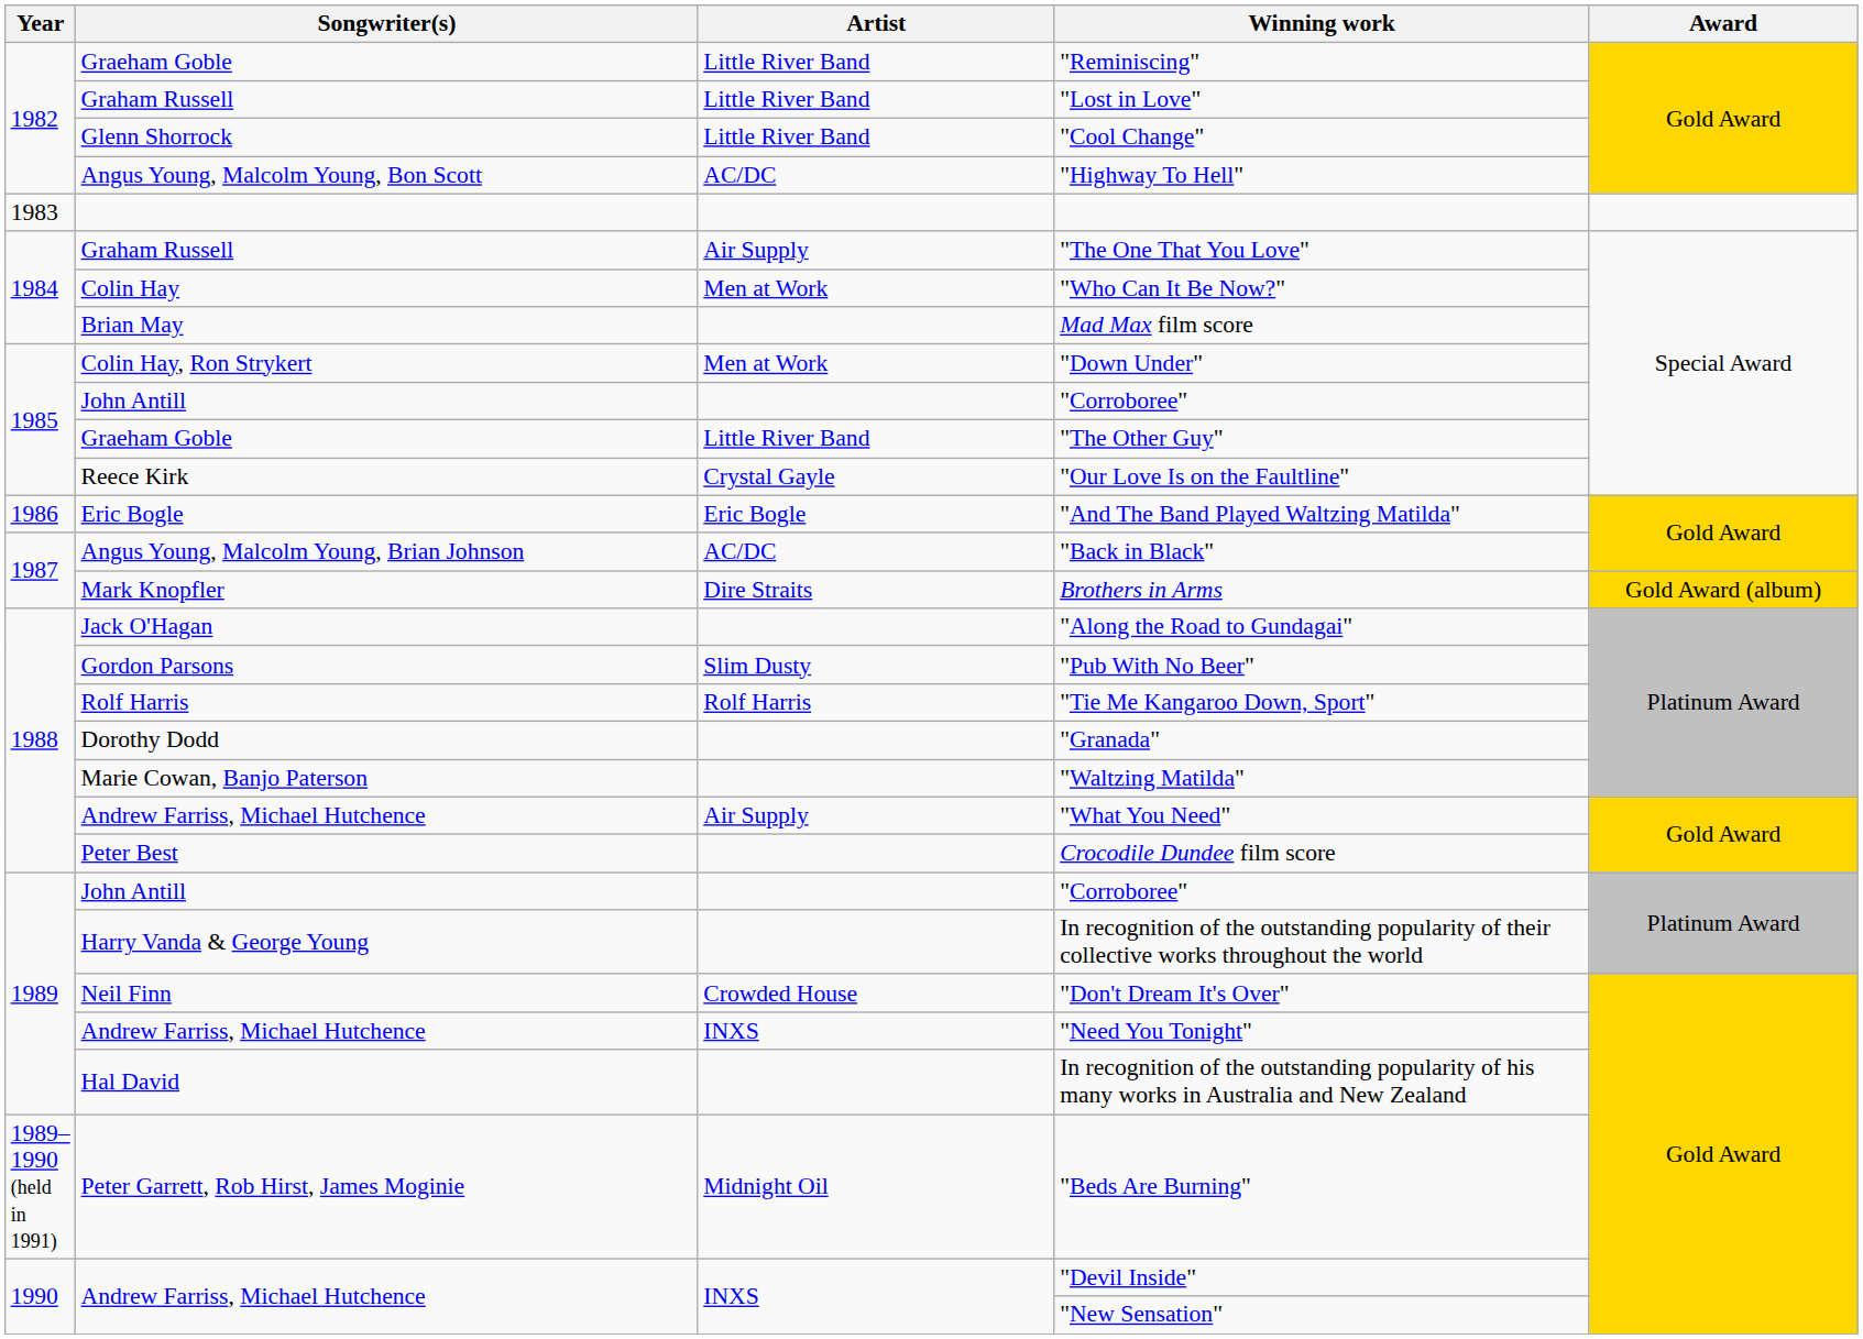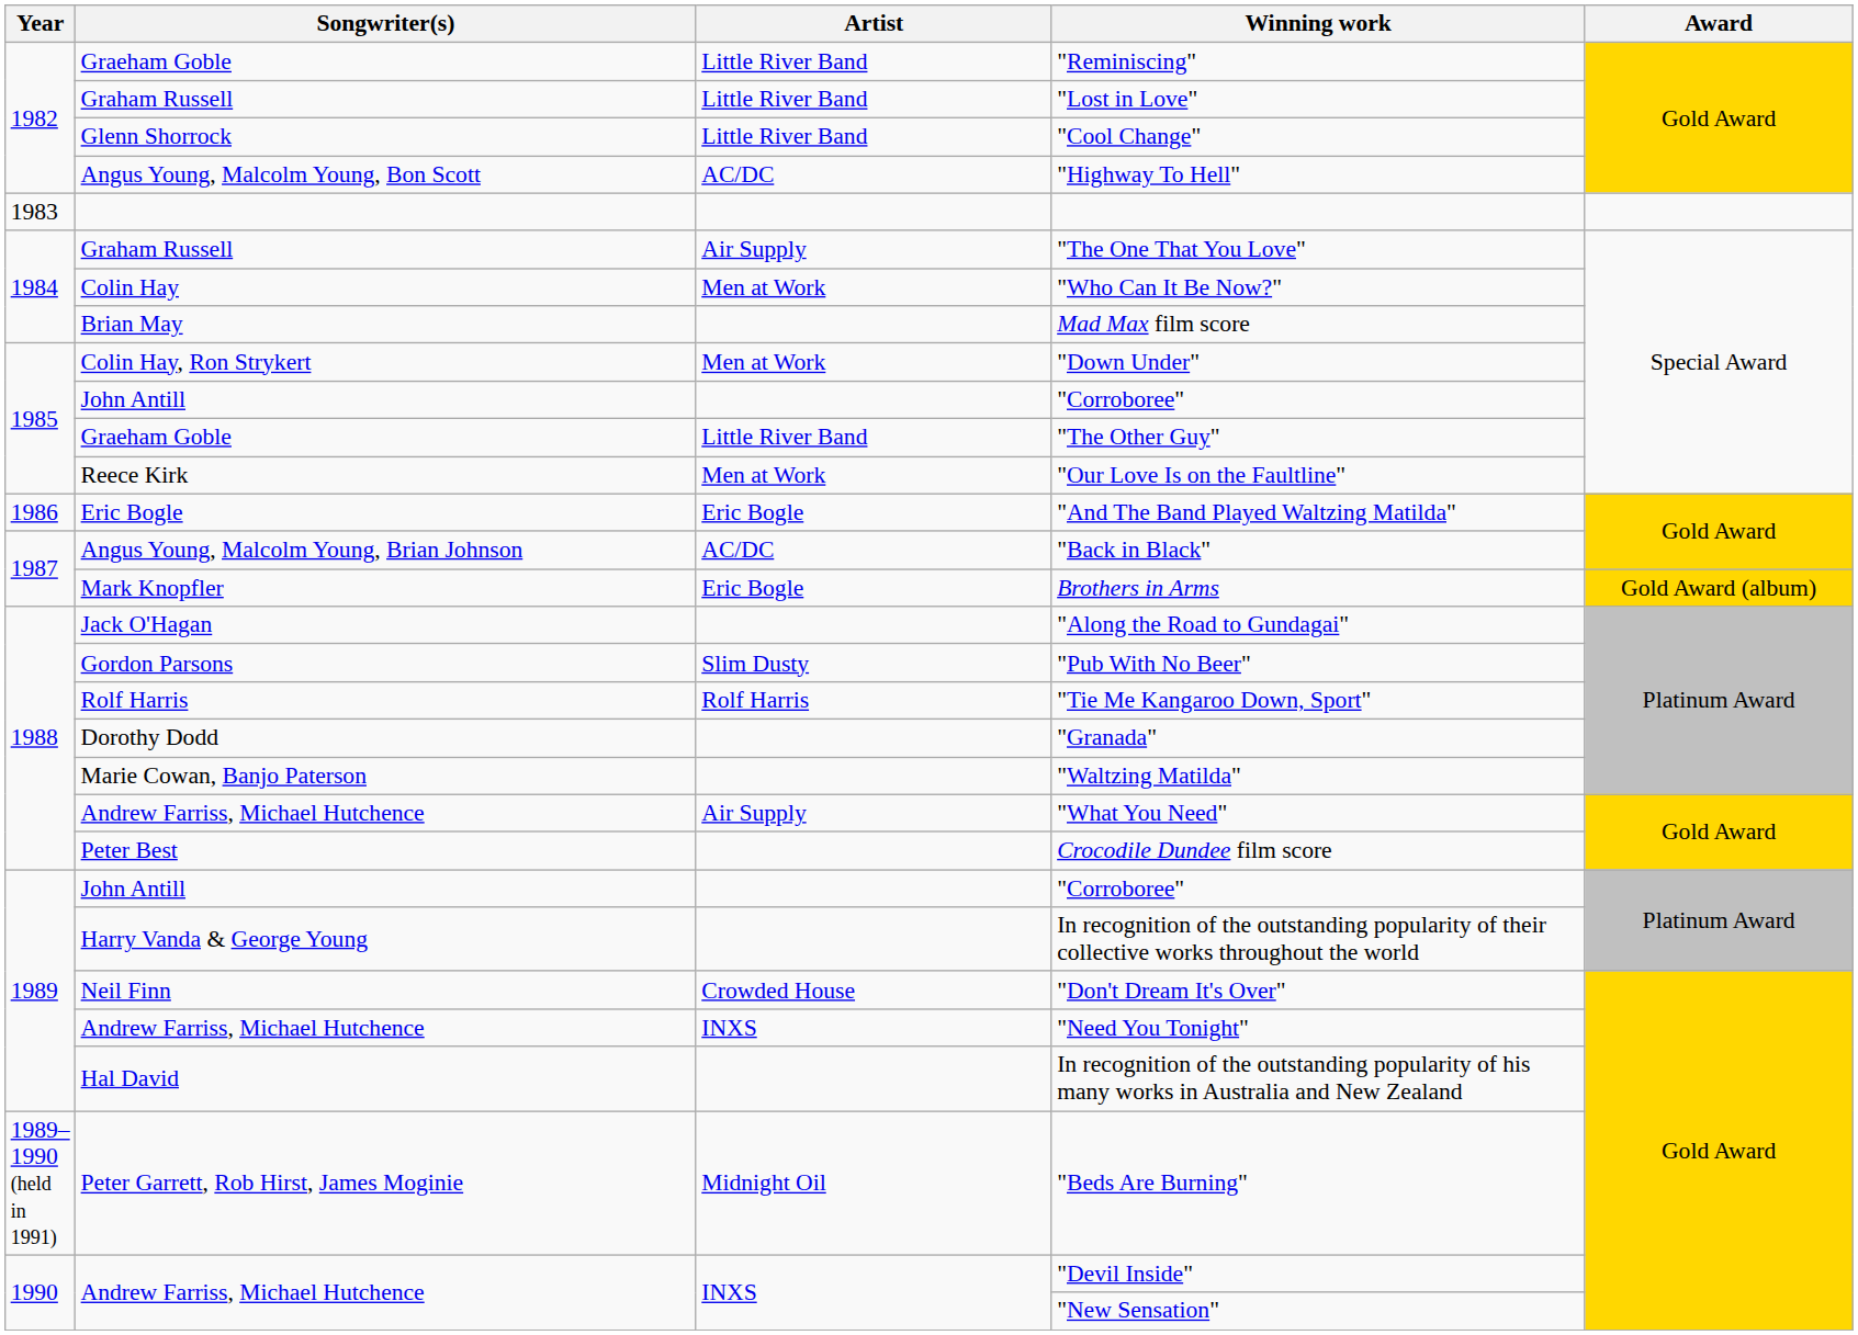 <table class="wikitable">
 <tr>
 <th>Year</th>
 <th width="35%">Songwriter(s)</th>
 <th width="20%">Artist</th>
 <th width="30%">Winning work</th>
 <th width="15%">Award</th>
 </tr>
 <tr>
 <td rowspan="4"><a href='#'>1982</a></td>
 <td><a href='#'>Graeham Goble</a></td>
 <td><a href='#'>Little River Band</a></td>
 <td>"<a href='#'>Reminiscing</a>"</td>
 <td rowspan="4" style="background:gold;" align="center">Gold Award</td>
 </tr>
 <tr>
 <td><a href='#'>Graham Russell</a></td>
 <td><a href='#'>Little River Band</a></td>
 <td>"<a href='#'>Lost in Love</a>"</td>
 </tr>
 <tr>
 <td><a href='#'>Glenn Shorrock</a></td>
 <td><a href='#'>Little River Band</a></td>
 <td>"<a href='#'>Cool Change</a>"</td>
 </tr>
 <tr>
 <td><a href='#'>Angus Young</a>, <a href='#'>Malcolm Young</a>, <a href='#'>Bon Scott</a></td>
 <td><a href='#'>AC/DC</a></td>
 <td>"<a href='#'>Highway To Hell</a>"</td>
 </tr>
 <tr>
 <td>1983</td>
 <td></td>
 <td></td>
 <td></td>
 <td></td>
 </tr>
 <tr>
 <td rowspan="3"><a href='#'>1984</a></td>
 <td><a href='#'>Graham Russell</a></td>
 <td><a href='#'>Air Supply</a></td>
 <td>"<a href='#'>The One That You Love</a>"</td>
 <td rowspan="7" align="center">Special Award</td>
 </tr>
 <tr>
 <td><a href='#'>Colin Hay</a></td>
 <td><a href='#'>Men at Work</a></td>
 <td>"<a href='#'>Who Can It Be Now?</a>"</td>
 </tr>
 <tr>
 <td><a href='#'>Brian May</a></td>
 <td></td>
 <td><em><a href='#'>Mad Max</a></em> film score</td>
 </tr>
 <tr>
 <td rowspan="4"><a href='#'>1985</a></td>
 <td><a href='#'>Colin Hay</a>, <a href='#'>Ron Strykert</a></td>
 <td><a href='#'>Men at Work</a></td>
 <td>"<a href='#'>Down Under</a>"</td>
 </tr>
 <tr>
 <td><a href='#'>John Antill</a></td>
 <td></td>
 <td>"<a href='#'>Corroboree</a>"</td>
 </tr>
 <tr>
 <td><a href='#'>Graeham Goble</a></td>
 <td><a href='#'>Little River Band</a></td>
 <td>"<a href='#'>The Other Guy</a>"</td>
 </tr>
 <tr>
 <td>Reece Kirk</td>
-<td><a href='#'>Crystal Gayle</a></td>
+<td><a href='#'>Men at Work</a></td>
 <td>"<a href='#'>Our Love Is on the Faultline</a>"</td>
 </tr>
 <tr>
 <td><a href='#'>1986</a></td>
 <td><a href='#'>Eric Bogle</a></td>
 <td><a href='#'>Eric Bogle</a></td>
 <td>"<a href='#'>And The Band Played Waltzing Matilda</a>"</td>
 <td rowspan="2" style="background:gold;" align="center">Gold Award</td>
 </tr>
 <tr>
 <td rowspan="2"><a href='#'>1987</a></td>
 <td><a href='#'>Angus Young</a>, <a href='#'>Malcolm Young</a>, <a href='#'>Brian Johnson</a></td>
 <td><a href='#'>AC/DC</a></td>
 <td>"<a href='#'>Back in Black</a>"</td>
 </tr>
 <tr>
 <td><a href='#'>Mark Knopfler</a></td>
-<td><a href='#'>Dire Straits</a></td>
+<td><a href='#'>Eric Bogle</a></td>
 <td><em><a href='#'>Brothers in Arms</a></em></td>
 <td style="background:gold;" align="center">Gold Award (album)</td>
 </tr>
 <tr>
 <td rowspan="7"><a href='#'>1988</a></td>
 <td><a href='#'>Jack O'Hagan</a></td>
 <td></td>
 <td>"<a href='#'>Along the Road to Gundagai</a>"</td>
 <td rowspan="5" style="background:silver;" align="center">Platinum Award</td>
 </tr>
 <tr>
 <td><a href='#'>Gordon Parsons</a></td>
 <td><a href='#'>Slim Dusty</a></td>
 <td>"<a href='#'>Pub With No Beer</a>"</td>
 </tr>
 <tr>
 <td><a href='#'>Rolf Harris</a></td>
 <td><a href='#'>Rolf Harris</a></td>
 <td>"<a href='#'>Tie Me Kangaroo Down, Sport</a>"</td>
 </tr>
 <tr>
 <td>Dorothy Dodd</td>
 <td></td>
 <td>"<a href='#'>Granada</a>"</td>
 </tr>
 <tr>
 <td>Marie Cowan, <a href='#'>Banjo Paterson</a></td>
 <td></td>
 <td>"<a href='#'>Waltzing Matilda</a>"</td>
 </tr>
 <tr>
 <td><a href='#'>Andrew Farriss</a>, <a href='#'>Michael Hutchence</a></td>
 <td><a href='#'>Air Supply</a></td>
 <td>"<a href='#'>What You Need</a>"</td>
 <td rowspan="2" style="background:gold;" align="center">Gold Award</td>
 </tr>
 <tr>
 <td><a href='#'>Peter Best</a></td>
 <td></td>
 <td><em><a href='#'>Crocodile Dundee</a></em> film score</td>
 </tr>
 <tr>
 <td rowspan="5"><a href='#'>1989</a></td>
 <td><a href='#'>John Antill</a></td>
 <td></td>
 <td>"<a href='#'>Corroboree</a>"</td>
 <td rowspan="2" style="background:silver;" align="center">Platinum Award</td>
 </tr>
 <tr>
 <td><a href='#'>Harry Vanda</a> & <a href='#'>George Young</a></td>
 <td></td>
 <td>In recognition of the outstanding popularity of their collective works throughout the world</td>
 </tr>
 <tr>
 <td><a href='#'>Neil Finn</a></td>
 <td><a href='#'>Crowded House</a></td>
 <td>"<a href='#'>Don't Dream It's Over</a>"</td>
 <td rowspan="6" style="background:gold;" align="center">Gold Award</td>
 </tr>
 <tr>
 <td><a href='#'>Andrew Farriss</a>, <a href='#'>Michael Hutchence</a></td>
 <td><a href='#'>INXS</a></td>
 <td>"<a href='#'>Need You Tonight</a>"</td>
 </tr>
 <tr>
 <td><a href='#'>Hal David</a></td>
 <td></td>
 <td>In recognition of the outstanding popularity of his many works in Australia and New Zealand</td>
 </tr>
 <tr>
 <td><a href='#'>1989–1990</a> <small>(held in 1991)</small></td>
 <td><a href='#'>Peter Garrett</a>, <a href='#'>Rob Hirst</a>, <a href='#'>James Moginie</a></td>
 <td><a href='#'>Midnight Oil</a></td>
 <td>"<a href='#'>Beds Are Burning</a>"</td>
 </tr>
 <tr>
 <td rowspan="2"><a href='#'>1990</a></td>
 <td rowspan="2"><a href='#'>Andrew Farriss</a>, <a href='#'>Michael Hutchence</a></td>
 <td rowspan="2"><a href='#'>INXS</a></td>
 <td>"<a href='#'>Devil Inside</a>"</td>
 </tr>
 <tr>
 <td>"<a href='#'>New Sensation</a>"</td>
 </tr>
 <tr>
 </tr>
 </table>
